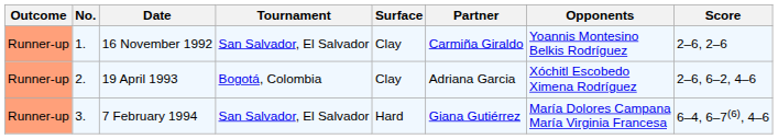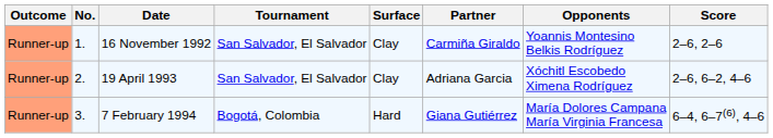 <table class="sortable wikitable" style=font-size:97%>
 <tr>
 <th>Outcome</th>
 <th>No.</th>
 <th>Date</th>
 <th>Tournament</th>
 <th>Surface</th>
 <th>Partner</th>
 <th>Opponents</th>
 <th>Score</th>
 </tr>
 <tr style="background:#f0f8ff;">
 <td bgcolor="FFA07A">Runner-up</td>
 <td>1.</td>
 <td>16 November 1992</td>
 <td><a href='#'>San Salvador</a>, El Salvador</td>
 <td>Clay</td>
 <td> <a href='#'>Carmiña Giraldo</a></td>
 <td> <a href='#'>Yoannis Montesino</a> <br>  <a href='#'>Belkis Rodríguez</a></td>
 <td>2–6, 2–6</td>
 </tr>
 <tr bgcolor="#f0f8ff">
 <td bgcolor="FFA07A">Runner-up</td>
 <td>2.</td>
 <td>19 April 1993</td>
-<td><a href='#'>Bogotá</a>, Colombia</td>
+<td><a href='#'>San Salvador</a>, El Salvador</td>
 <td>Clay</td>
 <td> Adriana Garcia</td>
 <td> <a href='#'>Xóchitl Escobedo</a> <br>  <a href='#'>Ximena Rodríguez</a></td>
 <td>2–6, 6–2, 4–6</td>
 </tr>
 <tr style="background:#f0f8ff;">
 <td bgcolor="FFA07A">Runner-up</td>
 <td>3.</td>
 <td>7 February 1994</td>
-<td><a href='#'>San Salvador</a>, El Salvador</td>
+<td><a href='#'>Bogotá</a>, Colombia</td>
 <td>Hard</td>
 <td> <a href='#'>Giana Gutiérrez</a></td>
 <td> <a href='#'>María Dolores Campana</a> <br>  <a href='#'>María Virginia Francesa</a></td>
 <td>6–4, 6–7<sup>(6)</sup>, 4–6</td>
 </tr>
 </table>
